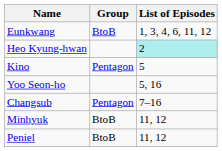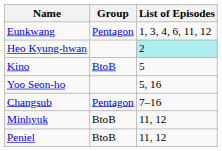 <table class="wikitable sortable">
 <tr>
 <th>Name</th>
 <th>Group</th>
 <th class="unsortable">List of Episodes</th>
 </tr>
 <tr>
 <td><a href='#'>Eunkwang</a></td>
-<td><a href='#'>BtoB</a></td>
+<td><a href='#'>Pentagon</a></td>
 <td>1, 3, 4, 6, 11, 12</td>
 </tr>
 <tr>
 <td><a href='#'>Heo Kyung-hwan</a></td>
 <td></td>
 <td style="background: paleturquoise;">2</td>
 </tr>
 <tr>
 <td><a href='#'>Kino</a></td>
-<td><a href='#'>Pentagon</a></td>
+<td><a href='#'>BtoB</a></td>
 <td>5</td>
 </tr>
 <tr>
 <td><a href='#'>Yoo Seon-ho</a></td>
 <td></td>
 <td>5, 16</td>
 </tr>
 <tr>
 <td><a href='#'>Changsub</a></td>
 <td><a href='#'>Pentagon</a></td>
 <td>7–16</td>
 </tr>
 <tr>
 <td><a href='#'>Minhyuk</a></td>
 <td>BtoB</td>
 <td>11, 12</td>
 </tr>
 <tr>
 <td><a href='#'>Peniel</a></td>
 <td>BtoB</td>
 <td>11, 12</td>
 </tr>
 </table>
